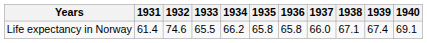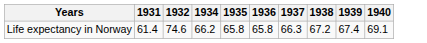 <table class="wikitable">
 <tr>
 <th>Years</th>
 <th>1931</th>
 <th>1932</th>
-<th>1933</th>
 <th>1934</th>
 <th>1935</th>
 <th>1936</th>
 <th>1937</th>
 <th>1938</th>
 <th>1939</th>
 <th>1940</th>
 </tr>
 <tr>
 <td>Life expectancy in Norway</td>
 <td>61.4</td>
 <td>74.6</td>
-<td>65.5</td>
 <td>66.2</td>
 <td>65.8</td>
 <td>65.8</td>
-<td>66.0</td>
-<td>67.1</td>
+<td>66.3</td>
+<td>67.2</td>
 <td>67.4</td>
 <td>69.1</td>
 </tr>
 </table>
